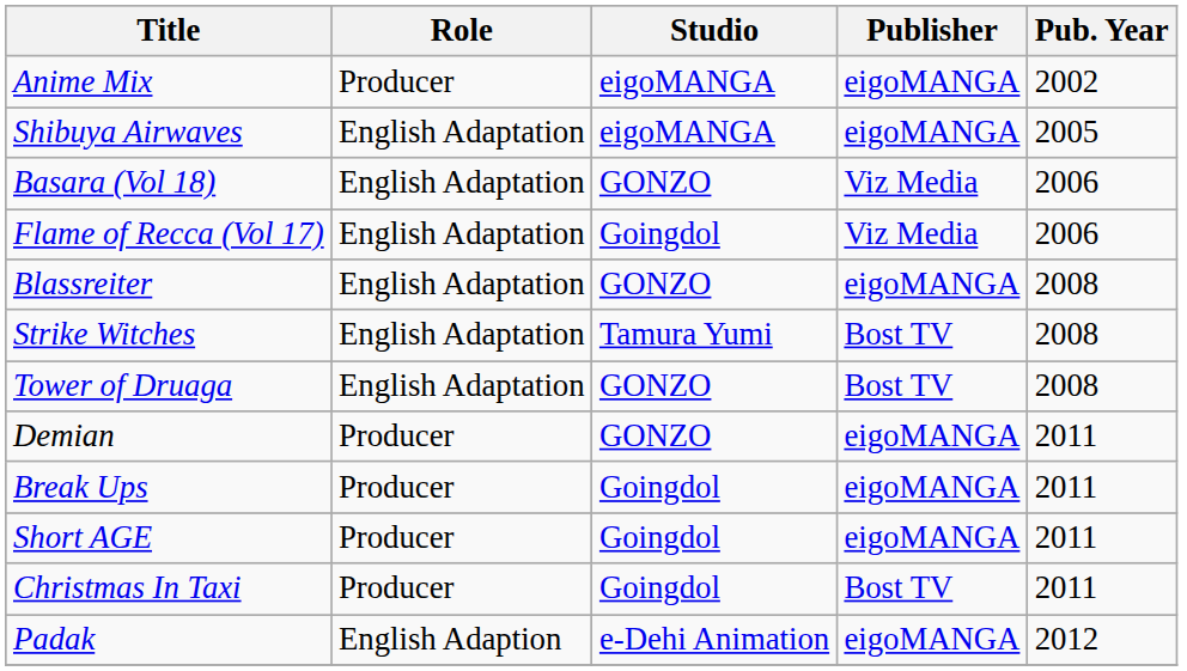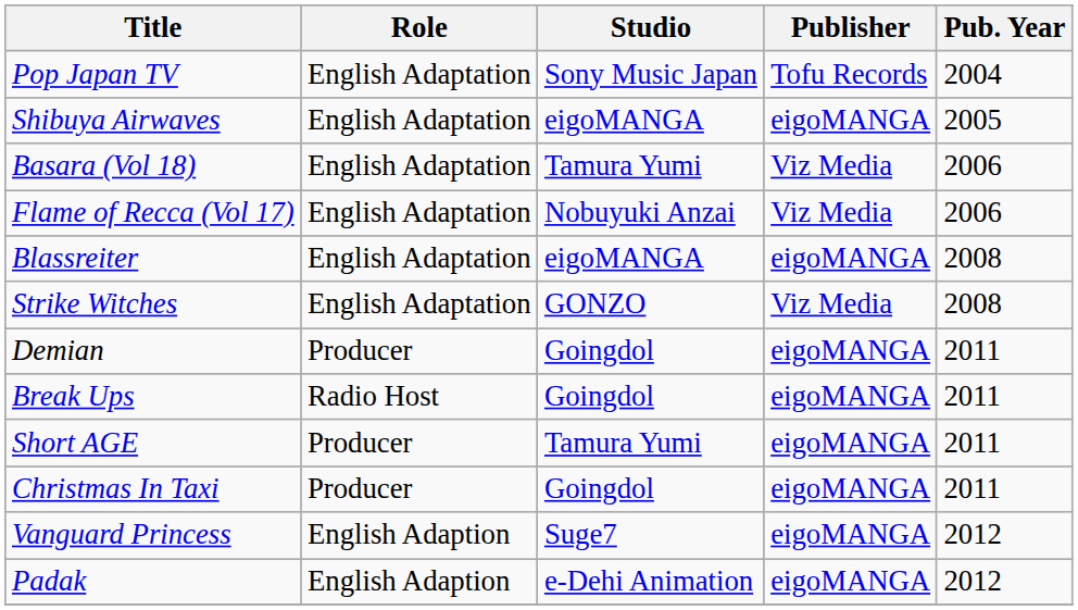 <table class="wikitable">
 <tr>
 <th>Title</th>
 <th>Role</th>
 <th>Studio</th>
 <th>Publisher</th>
 <th>Pub. Year</th>
 </tr>
 <tr>
-<td><em><a href='#'>Anime Mix</a></em></td>
-<td>Producer</td>
-<td><a href='#'>eigoMANGA</a></td>
-<td><a href='#'>eigoMANGA</a></td>
-<td>2002</td>
+<td><em><a href='#'>Pop Japan TV</a></em></td>
+<td>English Adaptation</td>
+<td><a href='#'>Sony Music Japan</a></td>
+<td><a href='#'>Tofu Records</a></td>
+<td>2004</td>
 </tr>
 <tr>
 <td><em><a href='#'>Shibuya Airwaves</a></em></td>
 <td>English Adaptation</td>
 <td><a href='#'>eigoMANGA</a></td>
 <td><a href='#'>eigoMANGA</a></td>
 <td>2005</td>
 </tr>
 <tr>
 <td><em><a href='#'>Basara (Vol 18)</a></em></td>
 <td>English Adaptation</td>
-<td><a href='#'>GONZO</a></td>
+<td><a href='#'>Tamura Yumi</a></td>
 <td><a href='#'>Viz Media</a></td>
 <td>2006</td>
 </tr>
 <tr>
 <td><em><a href='#'>Flame of Recca (Vol 17)</a></em></td>
 <td>English Adaptation</td>
-<td><a href='#'>Goingdol</a></td>
+<td><a href='#'>Nobuyuki Anzai</a></td>
 <td><a href='#'>Viz Media</a></td>
 <td>2006</td>
 </tr>
 <tr>
 <td><em><a href='#'>Blassreiter</a></em></td>
 <td>English Adaptation</td>
-<td><a href='#'>GONZO</a></td>
+<td><a href='#'>eigoMANGA</a></td>
 <td><a href='#'>eigoMANGA</a></td>
 <td>2008</td>
 </tr>
 <tr>
 <td><em><a href='#'>Strike Witches</a></em></td>
 <td>English Adaptation</td>
-<td><a href='#'>Tamura Yumi</a></td>
-<td><a href='#'>Bost TV</a></td>
-<td>2008</td>
-</tr>
-<tr>
-<td><em><a href='#'>Tower of Druaga</a></em></td>
-<td>English Adaptation</td>
 <td><a href='#'>GONZO</a></td>
-<td><a href='#'>Bost TV</a></td>
+<td><a href='#'>Viz Media</a></td>
 <td>2008</td>
 </tr>
 <tr>
 <td><em>Demian</em></td>
 <td>Producer</td>
-<td><a href='#'>GONZO</a></td>
+<td><a href='#'>Goingdol</a></td>
 <td><a href='#'>eigoMANGA</a></td>
 <td>2011</td>
 </tr>
 <tr>
 <td><em><a href='#'>Break Ups</a></em></td>
-<td>Producer</td>
+<td>Radio Host</td>
 <td><a href='#'>Goingdol</a></td>
 <td><a href='#'>eigoMANGA</a></td>
 <td>2011</td>
 </tr>
 <tr>
 <td><em><a href='#'>Short AGE</a></em></td>
 <td>Producer</td>
-<td><a href='#'>Goingdol</a></td>
+<td><a href='#'>Tamura Yumi</a></td>
 <td><a href='#'>eigoMANGA</a></td>
 <td>2011</td>
 </tr>
 <tr>
 <td><em><a href='#'>Christmas In Taxi</a></em></td>
 <td>Producer</td>
 <td><a href='#'>Goingdol</a></td>
-<td><a href='#'>Bost TV</a></td>
+<td><a href='#'>eigoMANGA</a></td>
 <td>2011</td>
+</tr>
+<tr>
+<td><em><a href='#'>Vanguard Princess</a></em></td>
+<td>English Adaption</td>
+<td><a href='#'>Suge7</a></td>
+<td><a href='#'>eigoMANGA</a></td>
+<td>2012</td>
 </tr>
 <tr>
 <td><em><a href='#'>Padak</a></em></td>
 <td>English Adaption</td>
 <td><a href='#'>e-Dehi Animation</a></td>
 <td><a href='#'>eigoMANGA</a></td>
 <td>2012</td>
 </tr>
 <tr>
 </tr>
 </table>
